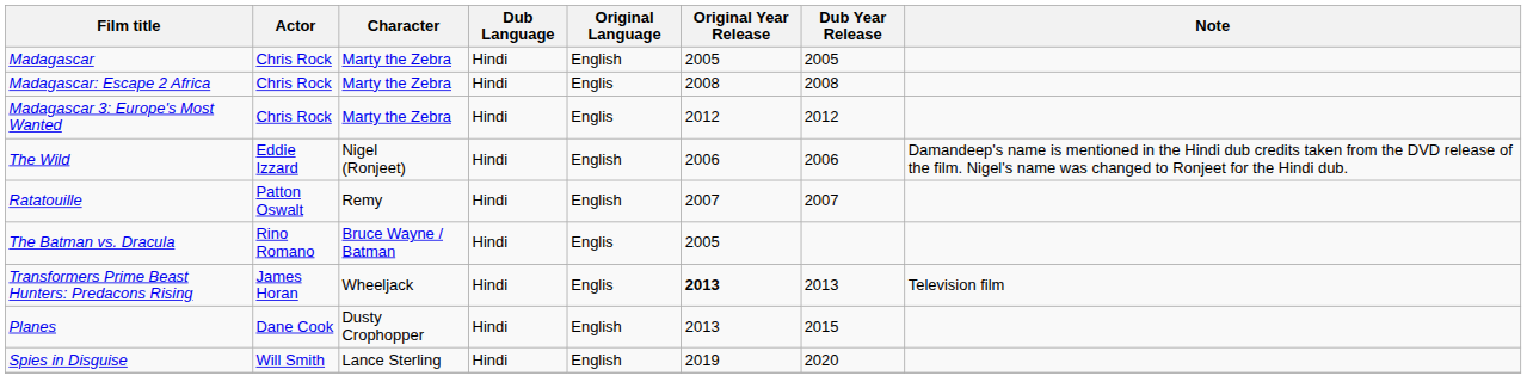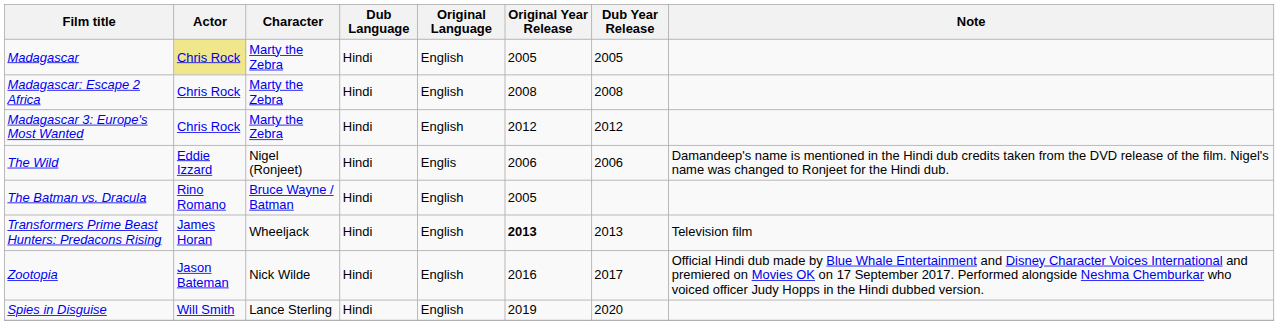 <table class="wikitable">
 <tr>
 <th>Film title</th>
 <th>Actor</th>
 <th>Character</th>
 <th>Dub Language</th>
 <th>Original Language</th>
 <th>Original Year Release</th>
 <th>Dub Year Release</th>
 <th>Note</th>
 </tr>
 <tr>
 <td><em><a href='#'>Madagascar</a></em></td>
-<td><a href='#'>Chris Rock</a></td>
+<td style="background: khaki;"><a href='#'>Chris Rock</a></td>
 <td><a href='#'>Marty the Zebra</a></td>
 <td>Hindi</td>
 <td>English</td>
 <td>2005</td>
 <td>2005</td>
 <td></td>
 </tr>
 <tr>
 <td><em><a href='#'>Madagascar: Escape 2 Africa</a></em></td>
 <td><a href='#'>Chris Rock</a></td>
 <td><a href='#'>Marty the Zebra</a></td>
 <td>Hindi</td>
-<td>Englis</td>
+<td>English</td>
 <td>2008</td>
 <td>2008</td>
 <td></td>
 </tr>
 <tr>
 <td><em><a href='#'>Madagascar 3: Europe's Most Wanted</a></em></td>
 <td><a href='#'>Chris Rock</a></td>
 <td><a href='#'>Marty the Zebra</a></td>
 <td>Hindi</td>
-<td>Englis</td>
+<td>English</td>
 <td>2012</td>
 <td>2012</td>
 <td></td>
 </tr>
 <tr>
 <td><em><a href='#'>The Wild</a></em></td>
 <td><a href='#'>Eddie Izzard</a></td>
 <td>Nigel<br> (Ronjeet)</td>
 <td>Hindi</td>
-<td>English</td>
+<td>Englis</td>
 <td>2006</td>
 <td>2006</td>
 <td>Damandeep's name is mentioned in the Hindi dub credits taken from the DVD release of the film. Nigel's name was changed to Ronjeet for the Hindi dub.</td>
-</tr>
-<tr>
-<td><a href='#'><em>Ratatouille</em></a></td>
-<td><a href='#'>Patton Oswalt</a></td>
-<td>Remy</td>
-<td>Hindi</td>
-<td>English</td>
-<td>2007</td>
-<td>2007</td>
-<td></td>
 </tr>
 <tr>
 <td><em><a href='#'>The Batman vs. Dracula</a></em></td>
 <td><a href='#'>Rino Romano</a></td>
 <td><a href='#'>Bruce Wayne / Batman</a></td>
 <td>Hindi</td>
-<td>Englis</td>
+<td>English</td>
 <td>2005</td>
 <td></td>
 <td></td>
 </tr>
 <tr>
 <td><em><a href='#'>Transformers Prime Beast Hunters: Predacons Rising</a></em></td>
 <td><a href='#'>James Horan</a></td>
 <td>Wheeljack</td>
 <td>Hindi</td>
-<td>Englis</td>
+<td>English</td>
 <td><strong>2013</strong></td>
 <td>2013</td>
 <td>Television film</td>
 </tr>
 <tr>
-<td><a href='#'><em>Planes</em></a></td>
-<td><a href='#'>Dane Cook</a></td>
-<td>Dusty Crophopper</td>
+<td><em><a href='#'>Zootopia</a></em></td>
+<td><a href='#'>Jason Bateman</a></td>
+<td>Nick Wilde</td>
 <td>Hindi</td>
 <td>English</td>
-<td>2013</td>
-<td>2015</td>
-<td></td>
+<td>2016</td>
+<td>2017</td>
+<td>Official Hindi dub made by <a href='#'>Blue Whale Entertainment</a> and <a href='#'>Disney Character Voices International</a> and premiered on <a href='#'>Movies OK</a> on 17 September 2017. Performed alongside <a href='#'>Neshma Chemburkar</a> who voiced officer Judy Hopps in the Hindi dubbed version.</td>
 </tr>
 <tr>
 <td><em><a href='#'>Spies in Disguise</a></em></td>
 <td><a href='#'>Will Smith</a></td>
 <td>Lance Sterling</td>
 <td>Hindi</td>
 <td>English</td>
 <td>2019</td>
 <td>2020</td>
 <td></td>
 </tr>
 <tr>
 </tr>
 </table>
